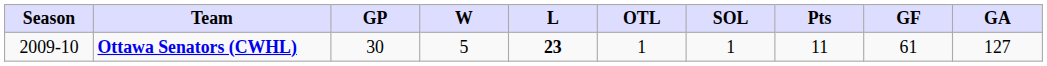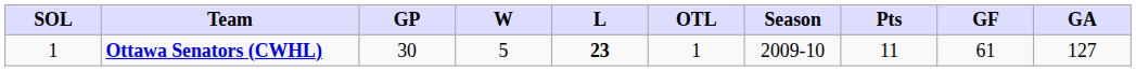 <table class="wikitable sortable">
 <tr>
-<th style="background:#ddf; width:7.5%;" title="Division rank">Season</th>
+<th style="background:#ddf; width:7.5%;" title="SO Loss">SOL</th>
 <th style="background:#ddf; width:20%;">Team</th>
 <th style="background:#ddf; width:7.5%;" title="Games played" class="unsortable">GP</th>
 <th style="background:#ddf; width:7.5%;" title="Wins">W</th>
 <th style="background:#ddf; width:7.5%;" title="Losses">L</th>
 <th style="background:#ddf; width:7.5%;" title="OT Loss">OTL</th>
-<th style="background:#ddf; width:7.5%;" title="SO Loss">SOL</th>
+<th style="background:#ddf; width:7.5%;" title="Division rank">Season</th>
 <th style="background:#ddf; width:7.5%;" title="Points">Pts</th>
 <th style="background:#ddf; width:7.5%;" title="Goals For">GF</th>
 <th style="background:#ddf; width:7.5%;" title="Goals Against">GA</th>
 </tr>
 <tr align=center>
-<td>2009-10</td>
+<td>1</td>
 <td align=left><strong><a href='#'>Ottawa Senators (CWHL)</a></strong></td>
 <td>30</td>
 <td>5</td>
 <td><strong>23</strong></td>
 <td>1</td>
-<td>1</td>
+<td>2009-10</td>
 <td>11</td>
 <td>61</td>
 <td>127</td>
 </tr>
 </table>
